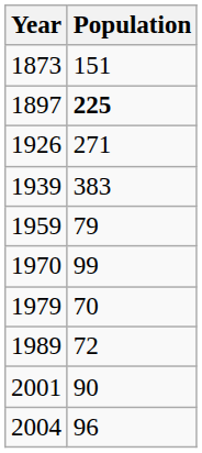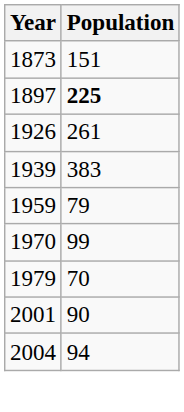 <table class="wikitable">
 <tr>
 <th>Year</th>
 <th>Population</th>
 </tr>
 <tr>
 <td>1873</td>
 <td>151</td>
 </tr>
 <tr>
 <td>1897</td>
 <td><strong>225</strong></td>
 </tr>
 <tr>
 <td>1926</td>
-<td>271</td>
+<td>261</td>
 </tr>
 <tr>
 <td>1939</td>
 <td>383</td>
 </tr>
 <tr>
 <td>1959</td>
 <td>79</td>
 </tr>
 <tr>
 <td>1970</td>
 <td>99</td>
 </tr>
 <tr>
 <td>1979</td>
 <td>70</td>
 </tr>
 <tr>
-<td>1989</td>
-<td>72</td>
-</tr>
-<tr>
 <td>2001</td>
 <td>90</td>
 </tr>
 <tr>
 <td>2004</td>
-<td>96</td>
+<td>94</td>
 </tr>
 </table>
